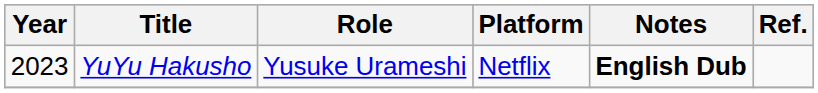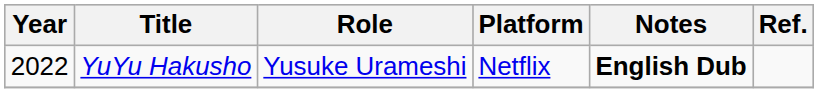 <table class="wikitable">
 <tr>
 <th>Year</th>
 <th>Title</th>
 <th>Role</th>
 <th>Platform</th>
 <th>Notes</th>
 <th>Ref.</th>
 </tr>
 <tr>
-<td>2023</td>
+<td>2022</td>
 <td><em><a href='#'>YuYu Hakusho</a></em></td>
 <td><a href='#'>Yusuke Urameshi</a></td>
 <td><a href='#'>Netflix</a></td>
 <td><strong>English Dub</strong></td>
 <td></td>
 </tr>
 <tr>
 </tr>
 </table>
